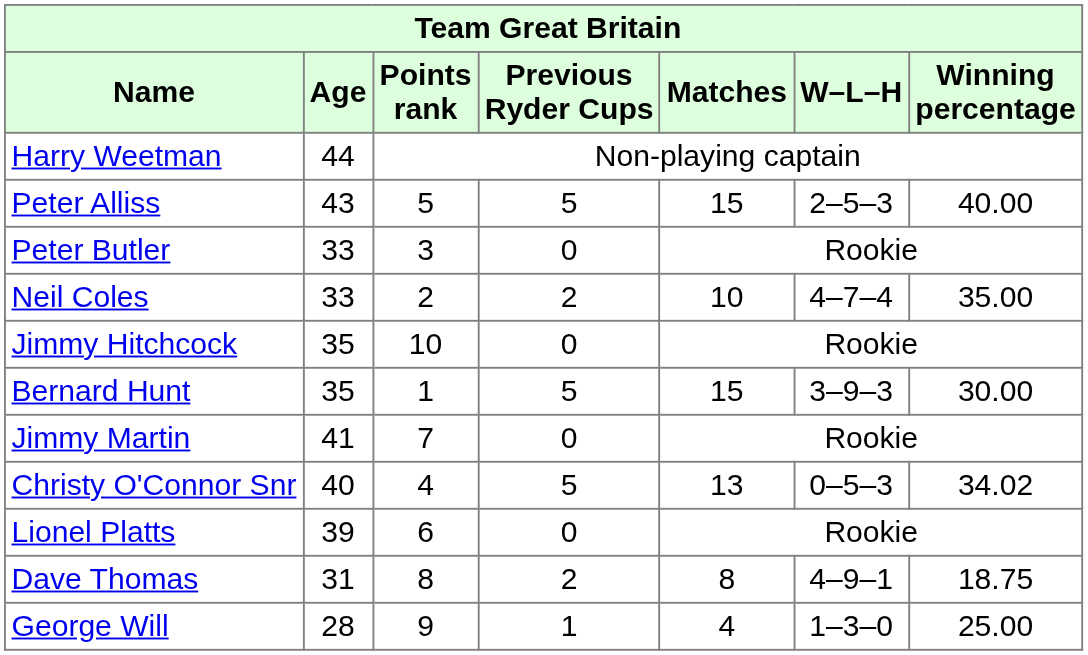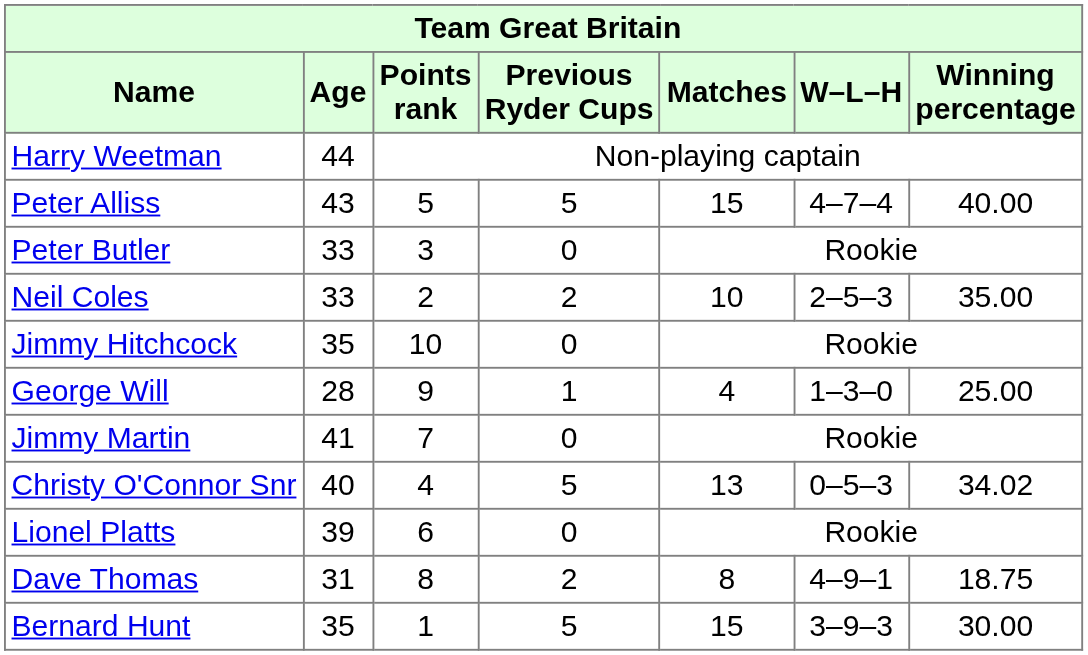 <table border="1" cellpadding="3" style="border-collapse: collapse;text-align:center">
 <tr style="background:#dfd;">
 <td colspan="7"> <strong>Team Great Britain</strong></td>
 </tr>
 <tr style="background:#dfd;">
 <th>Name</th>
 <th>Age</th>
 <th>Points<br>rank</th>
 <th>Previous<br>Ryder Cups</th>
 <th>Matches</th>
 <th>W–L–H</th>
 <th>Winning<br>percentage</th>
 </tr>
 <tr>
 <td align=left> <a href='#'>Harry Weetman</a></td>
 <td>44</td>
 <td colspan="5">Non-playing captain</td>
 </tr>
 <tr>
 <td align=left> <a href='#'>Peter Alliss</a></td>
 <td>43</td>
 <td>5</td>
 <td>5</td>
 <td>15</td>
-<td>2–5–3</td>
+<td>4–7–4</td>
 <td>40.00</td>
 </tr>
 <tr>
 <td align=left> <a href='#'>Peter Butler</a></td>
 <td>33</td>
 <td>3</td>
 <td>0</td>
 <td colspan="3">Rookie</td>
 </tr>
 <tr>
 <td align=left> <a href='#'>Neil Coles</a></td>
 <td>33</td>
 <td>2</td>
 <td>2</td>
 <td>10</td>
-<td>4–7–4</td>
+<td>2–5–3</td>
 <td>35.00</td>
 </tr>
 <tr>
 <td align=left> <a href='#'>Jimmy Hitchcock</a></td>
 <td>35</td>
 <td>10</td>
 <td>0</td>
 <td colspan="3">Rookie</td>
 </tr>
 <tr>
-<td align=left> <a href='#'>Bernard Hunt</a></td>
-<td>35</td>
+<td align=left> <a href='#'>George Will</a></td>
+<td>28</td>
+<td>9</td>
 <td>1</td>
-<td>5</td>
-<td>15</td>
-<td>3–9–3</td>
-<td>30.00</td>
+<td>4</td>
+<td>1–3–0</td>
+<td>25.00</td>
 </tr>
 <tr>
 <td align=left> <a href='#'>Jimmy Martin</a></td>
 <td>41</td>
 <td>7</td>
 <td>0</td>
 <td colspan="3">Rookie</td>
 </tr>
 <tr>
 <td align=left> <a href='#'>Christy O'Connor Snr</a></td>
 <td>40</td>
 <td>4</td>
 <td>5</td>
 <td>13</td>
 <td>0–5–3</td>
 <td>34.02</td>
 </tr>
 <tr>
 <td align=left> <a href='#'>Lionel Platts</a></td>
 <td>39</td>
 <td>6</td>
 <td>0</td>
 <td colspan="3">Rookie</td>
 </tr>
 <tr>
 <td align=left> <a href='#'>Dave Thomas</a></td>
 <td>31</td>
 <td>8</td>
 <td>2</td>
 <td>8</td>
 <td>4–9–1</td>
 <td>18.75</td>
 </tr>
 <tr>
-<td align=left> <a href='#'>George Will</a></td>
-<td>28</td>
-<td>9</td>
+<td align=left> <a href='#'>Bernard Hunt</a></td>
+<td>35</td>
 <td>1</td>
-<td>4</td>
-<td>1–3–0</td>
-<td>25.00</td>
+<td>5</td>
+<td>15</td>
+<td>3–9–3</td>
+<td>30.00</td>
 </tr>
 </table>
